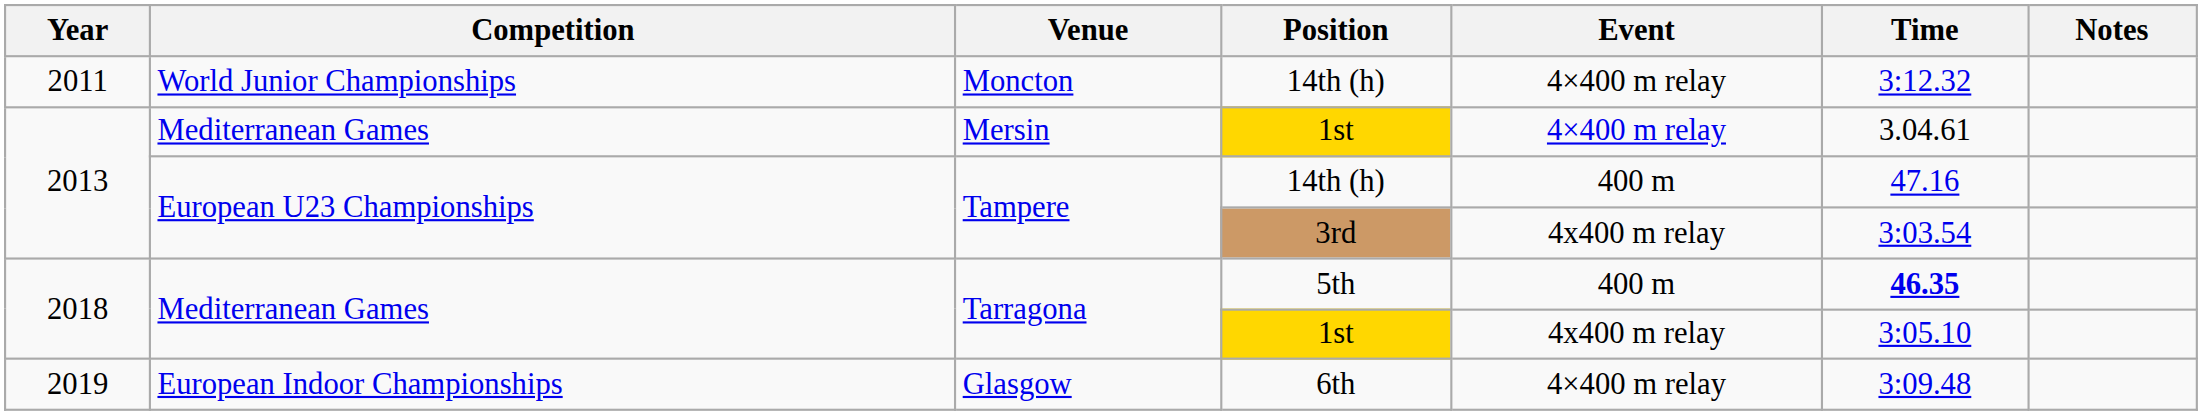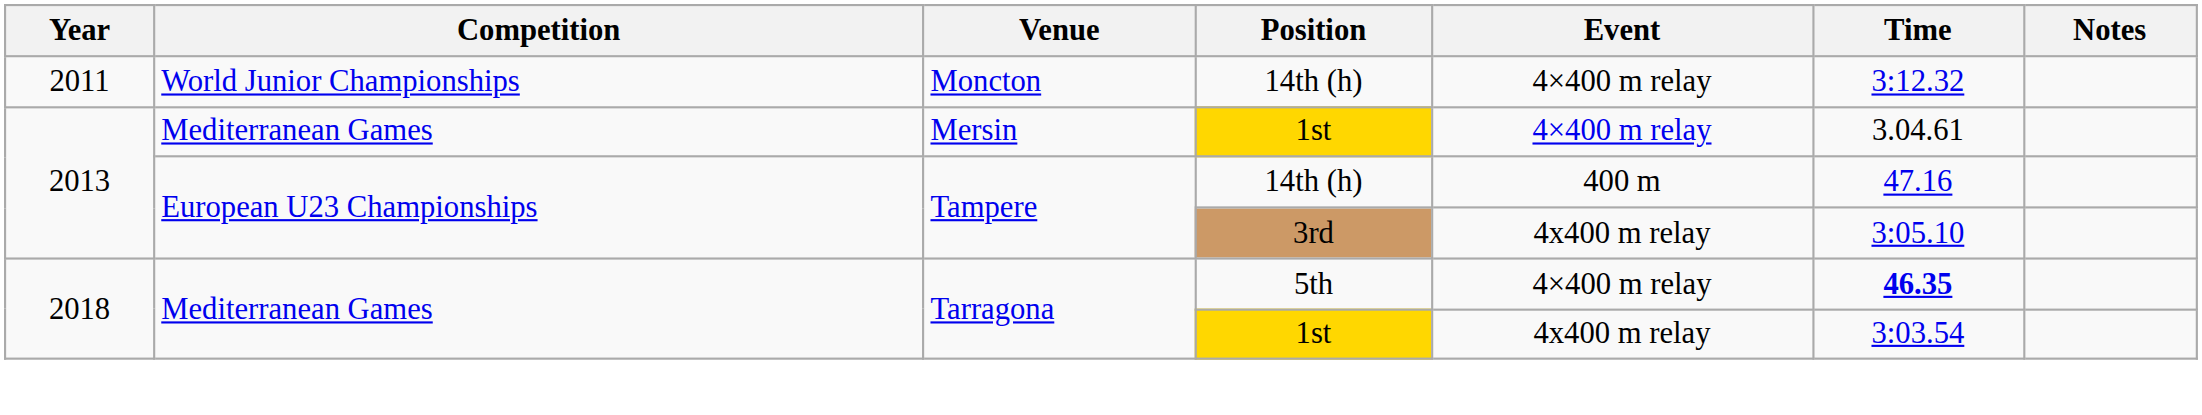 <table class="wikitable sortable" width=65% style="font-size:90%; text-align:center;">
 <tr>
 <th>Year</th>
 <th>Competition</th>
 <th>Venue</th>
 <th>Position</th>
 <th>Event</th>
 <th>Time</th>
 <th>Notes</th>
 </tr>
 <tr>
 <td>2011</td>
 <td align=left><a href='#'>World Junior Championships</a></td>
 <td align=left> <a href='#'>Moncton</a></td>
 <td>14th (h)</td>
 <td>4×400 m relay</td>
 <td><a href='#'>3:12.32</a></td>
 <td></td>
 </tr>
 <tr>
 <td rowspan=3>2013</td>
 <td rowspan=1 align=left><a href='#'>Mediterranean Games</a></td>
 <td rowspan=1 align=left> <a href='#'>Mersin</a></td>
 <td bgcolor=gold>1st</td>
 <td><a href='#'>4×400 m relay</a></td>
 <td>3.04.61</td>
 <td></td>
 </tr>
 <tr>
 <td rowspan=2 align=left><a href='#'>European U23 Championships</a></td>
 <td rowspan=2 align=left> <a href='#'>Tampere</a></td>
 <td>14th (h)</td>
 <td>400 m</td>
 <td><a href='#'>47.16</a></td>
 <td></td>
 </tr>
 <tr>
 <td bgcolor="cc9966">3rd</td>
 <td>4x400 m relay</td>
-<td><a href='#'>3:03.54</a></td>
+<td><a href='#'>3:05.10</a></td>
 <td></td>
 </tr>
 <tr>
 <td rowspan=2>2018</td>
 <td align=left rowspan=2><a href='#'>Mediterranean Games</a></td>
 <td align=left rowspan=2> <a href='#'>Tarragona</a></td>
 <td>5th</td>
-<td>400 m</td>
+<td>4×400 m relay</td>
 <td><strong><a href='#'>46.35</a></strong></td>
 <td></td>
 </tr>
 <tr>
 <td bgcolor=gold>1st</td>
 <td>4x400 m relay</td>
-<td><a href='#'>3:05.10</a></td>
-<td></td>
-</tr>
-<tr>
-<td>2019</td>
-<td align=left><a href='#'>European Indoor Championships</a></td>
-<td align=left> <a href='#'>Glasgow</a></td>
-<td>6th</td>
-<td>4×400 m relay</td>
-<td><a href='#'>3:09.48</a></td>
+<td><a href='#'>3:03.54</a></td>
 <td></td>
 </tr>
 </table>
